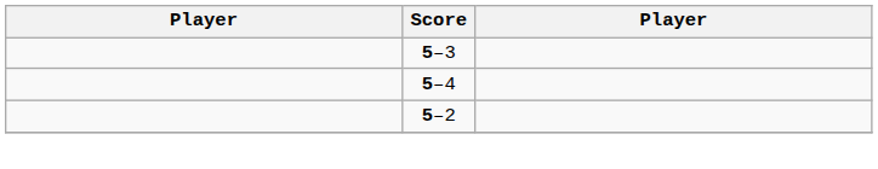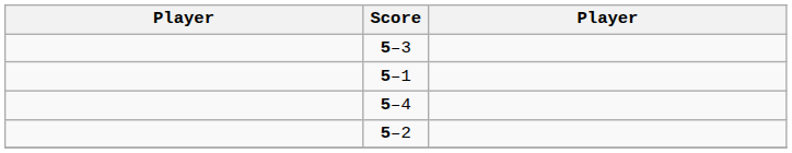 <table class="wikitable " style="font-size:90%">
 <tr>
 <th width=240>Player</th>
 <th width=40>Score</th>
 <th width=240>Player</th>
 </tr>
 <tr>
 <td><strong></strong></td>
 <td style="text-align:center;"><strong>5</strong>–3</td>
+<td></td>
+</tr>
+<tr>
+<td><strong></strong></td>
+<td style="text-align:center;"><strong>5</strong>–1</td>
 <td></td>
 </tr>
 <tr>
 <td><strong></strong></td>
 <td style="text-align:center;"><strong>5</strong>–4</td>
 <td></td>
 </tr>
 <tr>
 <td><strong></strong></td>
 <td style="text-align:center;"><strong>5</strong>–2</td>
 <td></td>
 </tr>
 <tr>
 </tr>
 </table>
